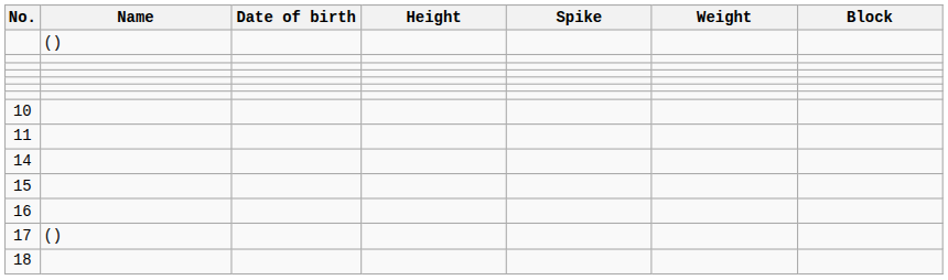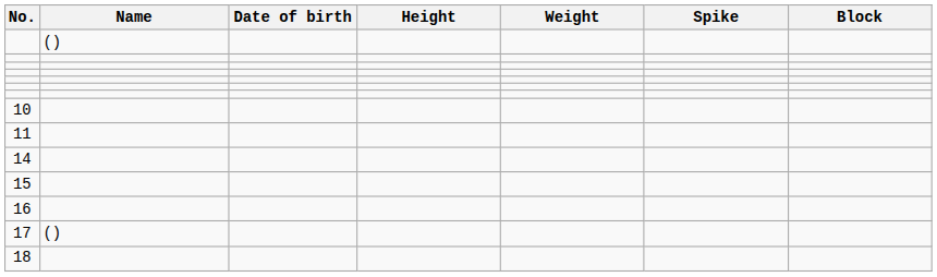 <table class="wikitable sortable" style="font-size:100%; text-align:center;">
 <tr>
 <th>No.</th>
 <th style="width:12em">Name</th>
 <th style="width:8em">Date of birth</th>
 <th style="width:9em">Height</th>
+<th style="width:9em">Weight</th>
 <th style="width:9em">Spike</th>
-<th style="width:9em">Weight</th>
 <th style="width:9em">Block</th>
 </tr>
 <tr>
 <td></td>
 <td align=left>  ()</td>
 <td align=right></td>
 <td></td>
 <td></td>
 <td></td>
 <td></td>
 </tr>
 <tr>
 <td></td>
 <td align=left> </td>
 <td align=right></td>
 <td></td>
 <td></td>
 <td></td>
 <td></td>
 </tr>
 <tr>
 <td></td>
 <td align=left> </td>
 <td align=right></td>
 <td></td>
 <td></td>
 <td></td>
 <td></td>
 </tr>
 <tr>
 <td></td>
 <td align=left> </td>
 <td align=right></td>
 <td></td>
 <td></td>
 <td></td>
 <td></td>
 </tr>
 <tr>
 <td></td>
 <td align=left> </td>
 <td align=right></td>
 <td></td>
 <td></td>
 <td></td>
 <td></td>
 </tr>
 <tr>
 <td></td>
 <td align=left> </td>
 <td align=right></td>
 <td></td>
 <td></td>
 <td></td>
 <td></td>
 </tr>
 <tr>
 <td></td>
 <td align=left> </td>
 <td align=right></td>
 <td></td>
 <td></td>
 <td></td>
 <td></td>
 </tr>
 <tr>
 <td>10</td>
 <td align=left> </td>
 <td align=right></td>
 <td></td>
 <td></td>
 <td></td>
 <td></td>
 </tr>
 <tr>
 <td>11</td>
 <td align=left> </td>
 <td align=right></td>
 <td></td>
 <td></td>
 <td></td>
 <td></td>
 </tr>
 <tr>
 <td>14</td>
 <td align=left> </td>
 <td align=right></td>
 <td></td>
 <td></td>
 <td></td>
 <td></td>
 </tr>
 <tr>
 <td>15</td>
 <td align=left> </td>
 <td align=right></td>
 <td></td>
 <td></td>
 <td></td>
 <td></td>
 </tr>
 <tr>
 <td>16</td>
 <td align=left> </td>
 <td align=right></td>
 <td></td>
 <td></td>
 <td></td>
 <td></td>
 </tr>
 <tr>
 <td>17</td>
 <td align=left>  ()</td>
 <td align=right></td>
 <td></td>
 <td></td>
 <td></td>
 <td></td>
 </tr>
 <tr>
 <td>18</td>
 <td align=left> </td>
 <td align=right></td>
 <td></td>
 <td></td>
 <td></td>
 <td></td>
 </tr>
 </table>
